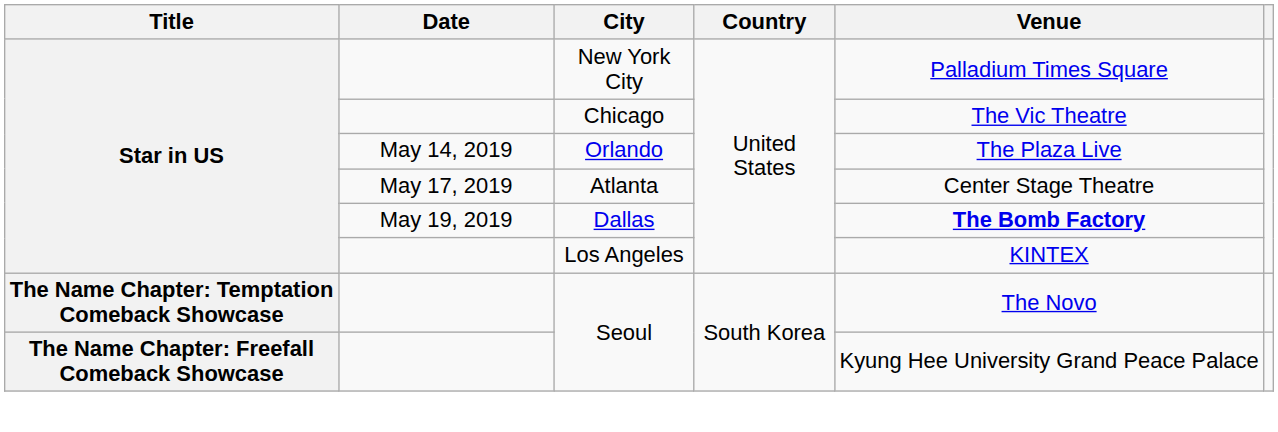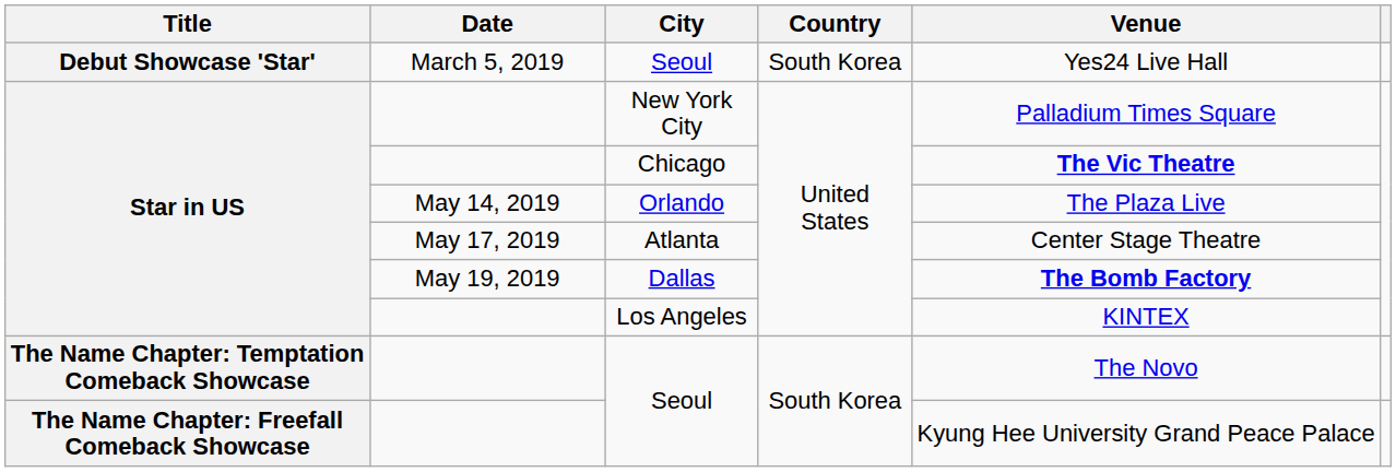 <table class="wikitable plainrowheaders" style="text-align:center;">
 <tr>
 <th scope="col">Title</th>
 <th scope="col" width="150">Date</th>
 <th scope="col" width="95">City</th>
 <th scope="col" width="95">Country</th>
 <th scope="col">Venue</th>
 <th scope="col" class="unsortable"></th>
+</tr>
+<tr>
+<th scope="row">Debut Showcase 'Star'</th>
+<td>March 5, 2019</td>
+<td><a href='#'>Seoul</a></td>
+<td>South Korea</td>
+<td>Yes24 Live Hall</td>
+<td></td>
 </tr>
 <tr>
 <th rowspan="6" scope="row">Star in US</th>
 <td></td>
 <td>New York City</td>
 <td rowspan="6">United States</td>
 <td><a href='#'>Palladium Times Square</a></td>
 <td rowspan="6"></td>
 </tr>
 <tr>
 <td></td>
 <td>Chicago</td>
-<td><a href='#'>The Vic Theatre</a></td>
+<td><strong><a href='#'>The Vic Theatre</a></strong></td>
 </tr>
 <tr>
 <td>May 14, 2019</td>
 <td><a href='#'>Orlando</a></td>
 <td><a href='#'>The Plaza Live</a></td>
 </tr>
 <tr>
 <td>May 17, 2019</td>
 <td>Atlanta</td>
 <td>Center Stage Theatre</td>
 </tr>
 <tr>
 <td>May 19, 2019</td>
 <td><a href='#'>Dallas</a></td>
 <td><strong><a href='#'>The Bomb Factory</a></strong></td>
 </tr>
 <tr>
 <td></td>
 <td>Los Angeles</td>
 <td><a href='#'>KINTEX</a></td>
 </tr>
 <tr>
 <th scope="row">The Name Chapter: Temptation <br>Comeback Showcase</th>
 <td></td>
 <td rowspan="2">Seoul</td>
 <td rowspan="2">South Korea</td>
 <td><a href='#'>The Novo</a></td>
 <td></td>
 </tr>
 <tr>
 <th scope="row">The Name Chapter: Freefall <br>Comeback Showcase</th>
 <td></td>
 <td>Kyung Hee University Grand Peace Palace</td>
 <td></td>
 </tr>
 </table>
